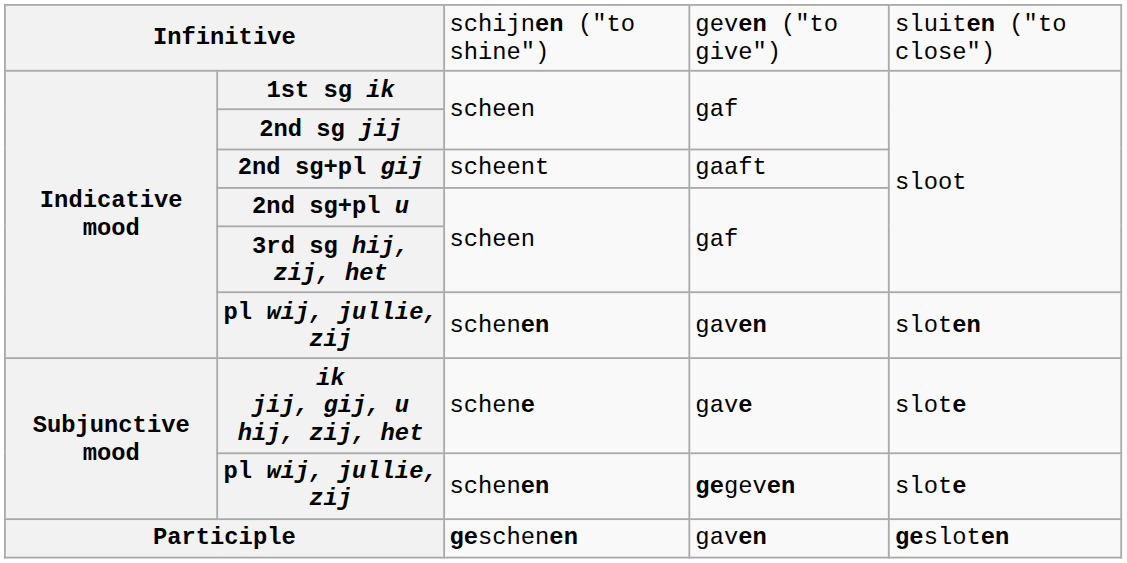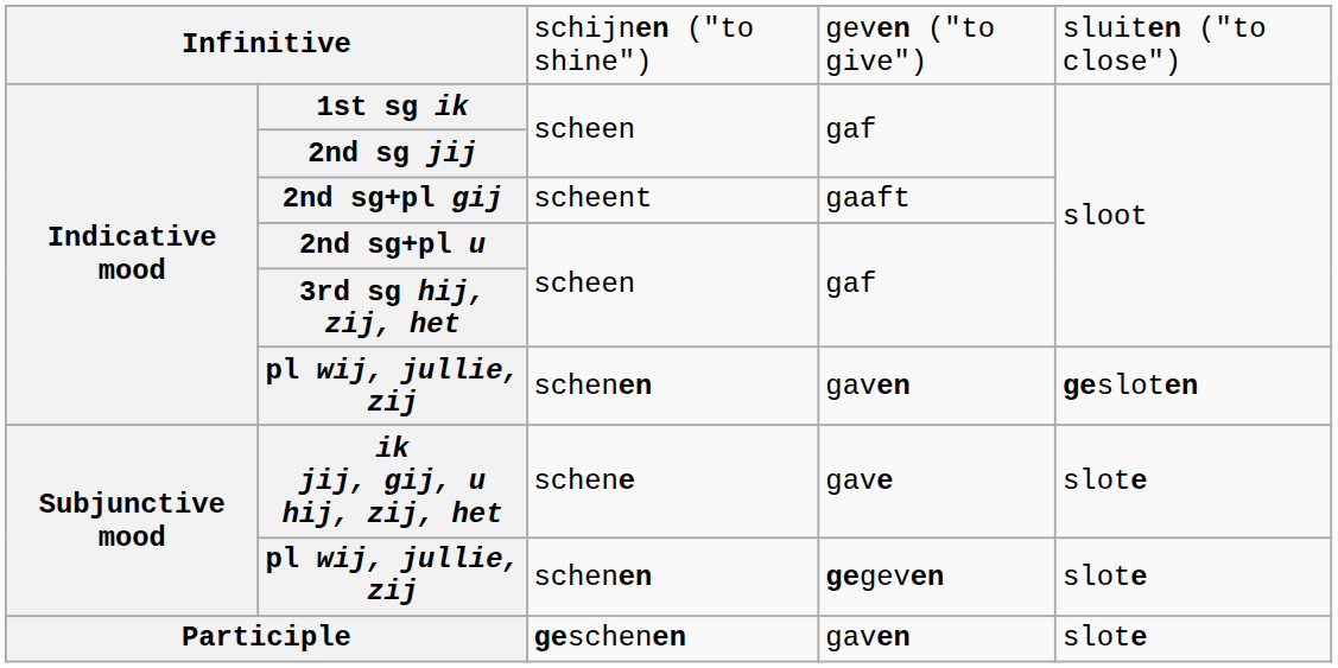 <table class="wikitable">
 <tr>
 <th colspan="2">Infinitive</th>
 <td>schijn<strong>en</strong> ("to shine")</td>
 <td>gev<strong>en</strong> ("to give")</td>
 <td>sluit<strong>en</strong> ("to close")</td>
 </tr>
 <tr>
 <th rowspan="6">Indicative mood</th>
 <th>1st sg <em>ik</em></th>
 <td rowspan="2">scheen</td>
 <td rowspan="2">gaf</td>
 <td rowspan="5">sloot</td>
 </tr>
 <tr>
 <th>2nd sg <em>jij</em></th>
 </tr>
 <tr>
 <th>2nd sg+pl <em>gij</em></th>
 <td>scheent</td>
 <td>gaaft</td>
 </tr>
 <tr>
 <th>2nd sg+pl <em>u</em></th>
 <td rowspan="2">scheen</td>
 <td rowspan="2">gaf</td>
 </tr>
 <tr>
 <th>3rd sg <em>hij, zij, het</em></th>
 </tr>
 <tr>
 <th>pl <em>wij, jullie, zij</em></th>
 <td>schen<strong>en</strong></td>
 <td>gav<strong>en</strong></td>
-<td>slot<strong>en</strong></td>
+<td><strong>ge</strong>slot<strong>en</strong></td>
 </tr>
 <tr>
 <th rowspan="2">Subjunctive mood</th>
 <th><em>ik<br>jij, gij, u<br>hij, zij, het</em></th>
 <td>schen<strong>e</strong></td>
 <td>gav<strong>e</strong></td>
 <td>slot<strong>e</strong></td>
 </tr>
 <tr>
 <th>pl <em>wij, jullie, zij</em></th>
 <td>schen<strong>en</strong></td>
 <td><strong>ge</strong>gev<strong>en</strong></td>
 <td>slot<strong>e</strong></td>
 </tr>
 <tr>
 <th colspan="2">Participle</th>
 <td><strong>ge</strong>schen<strong>en</strong></td>
 <td>gav<strong>en</strong></td>
-<td><strong>ge</strong>slot<strong>en</strong></td>
+<td>slot<strong>e</strong></td>
 </tr>
 </table>
